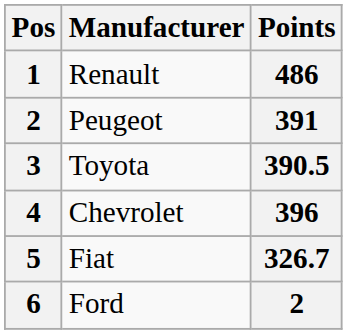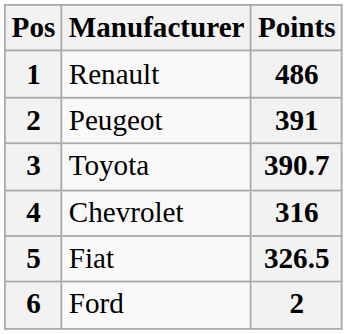 <table class="wikitable">
 <tr>
 <th>Pos</th>
 <th>Manufacturer</th>
 <th>Points</th>
 </tr>
 <tr>
 <th>1</th>
 <td>Renault</td>
 <th>486</th>
 </tr>
 <tr>
 <th>2</th>
 <td>Peugeot</td>
 <th>391</th>
 </tr>
 <tr>
 <th>3</th>
 <td>Toyota</td>
-<th>390.5</th>
+<th>390.7</th>
 </tr>
 <tr>
 <th>4</th>
 <td>Chevrolet</td>
-<th>396</th>
+<th>316</th>
 </tr>
 <tr>
 <th>5</th>
 <td>Fiat</td>
-<th>326.7</th>
+<th>326.5</th>
 </tr>
 <tr>
 <th>6</th>
 <td>Ford</td>
 <th>2</th>
 </tr>
 </table>
